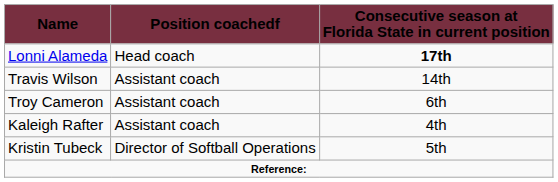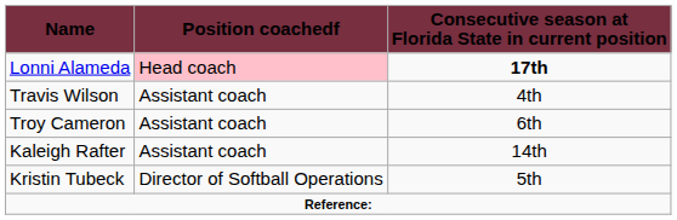 <table class="wikitable" style="font-size:93%;">
 <tr>
 <th style="background:#782F40;"><span>Name</span></th>
 <th style="background:#782F40;"><span>Position coachedf</span></th>
 <th style="background:#782F40;"><span>Consecutive season at<br>Florida State in current position</span></th>
 </tr>
 <tr>
 <td><a href='#'>Lonni Alameda</a></td>
-<td>Head coach</td>
+<td style="background: pink;">Head coach</td>
 <td align=center><strong>17th</strong></td>
 </tr>
 <tr>
 <td>Travis Wilson</td>
 <td>Assistant coach</td>
-<td align=center>14th</td>
+<td align=center>4th</td>
 </tr>
 <tr>
 <td>Troy Cameron</td>
 <td>Assistant coach</td>
 <td align=center>6th</td>
 </tr>
 <tr>
 <td>Kaleigh Rafter</td>
 <td>Assistant coach</td>
-<td align=center>4th</td>
+<td align=center>14th</td>
 </tr>
 <tr>
 <td>Kristin Tubeck</td>
 <td>Director of Softball Operations</td>
 <td align=center>5th</td>
 </tr>
 <tr>
 <td colspan="4"  style="font-size:8pt; text-align:center;"><strong>Reference:</strong></td>
 </tr>
 </table>
